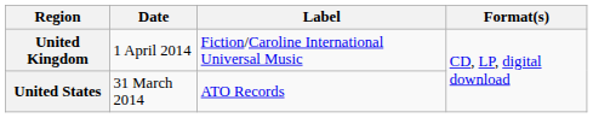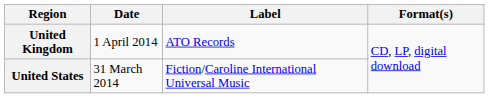 <table class="wikitable plainrowheaders">
 <tr>
 <th scope="col">Region</th>
 <th scope="col">Date</th>
 <th scope="col">Label</th>
 <th scope="col">Format(s)</th>
 </tr>
 <tr>
 <th scope="row">United Kingdom</th>
 <td>1 April 2014</td>
-<td><a href='#'>Fiction</a>/<a href='#'>Caroline International</a> <a href='#'>Universal Music</a></td>
+<td><a href='#'>ATO Records</a></td>
 <td rowspan="2"><a href='#'>CD</a>, <a href='#'>LP</a>, <a href='#'>digital download</a></td>
 </tr>
 <tr>
 <th scope="row">United States</th>
 <td>31 March 2014</td>
-<td><a href='#'>ATO Records</a></td>
+<td><a href='#'>Fiction</a>/<a href='#'>Caroline International</a> <a href='#'>Universal Music</a></td>
 </tr>
 </table>
